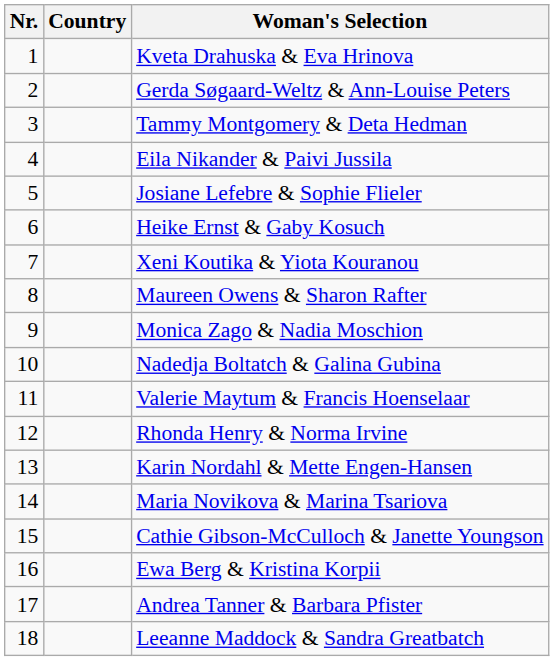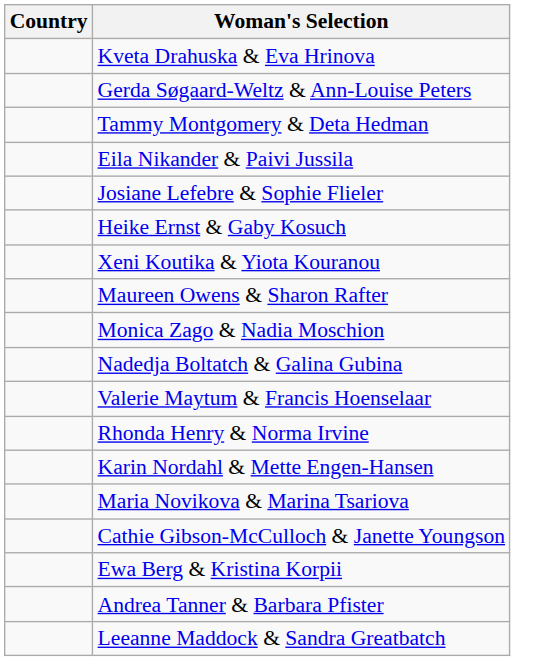 <table class="wikitable">
 <tr>
-<th>Nr.</th>
 <th>Country</th>
 <th>Woman's Selection</th>
 </tr>
 <tr>
-<td align=right>1</td>
 <td></td>
 <td><a href='#'>Kveta Drahuska</a> & <a href='#'>Eva Hrinova</a></td>
 </tr>
 <tr>
-<td align=right>2</td>
 <td></td>
 <td><a href='#'>Gerda Søgaard-Weltz</a> & <a href='#'>Ann-Louise Peters</a></td>
 </tr>
 <tr>
-<td align=right>3</td>
 <td></td>
 <td><a href='#'>Tammy Montgomery</a> & <a href='#'>Deta Hedman</a></td>
 </tr>
 <tr>
-<td align=right>4</td>
 <td></td>
 <td><a href='#'>Eila Nikander</a> & <a href='#'>Paivi Jussila</a></td>
 </tr>
 <tr>
-<td align=right>5</td>
 <td></td>
 <td><a href='#'>Josiane Lefebre</a> & <a href='#'>Sophie Flieler</a></td>
 </tr>
 <tr>
-<td align=right>6</td>
 <td></td>
 <td><a href='#'>Heike Ernst</a> & <a href='#'>Gaby Kosuch</a></td>
 </tr>
 <tr>
-<td align=right>7</td>
 <td></td>
 <td><a href='#'>Xeni Koutika</a> & <a href='#'>Yiota Kouranou</a></td>
 </tr>
 <tr>
-<td align=right>8</td>
 <td></td>
 <td><a href='#'>Maureen Owens</a> & <a href='#'>Sharon Rafter</a></td>
 </tr>
 <tr>
-<td align=right>9</td>
 <td></td>
 <td><a href='#'>Monica Zago</a> & <a href='#'>Nadia Moschion</a></td>
 </tr>
 <tr>
-<td align=right>10</td>
 <td></td>
 <td><a href='#'>Nadedja Boltatch</a> & <a href='#'>Galina Gubina</a></td>
 </tr>
 <tr>
-<td align=right>11</td>
 <td></td>
 <td><a href='#'>Valerie Maytum</a> & <a href='#'>Francis Hoenselaar</a></td>
 </tr>
 <tr>
-<td align=right>12</td>
 <td></td>
 <td><a href='#'>Rhonda Henry</a> & <a href='#'>Norma Irvine</a></td>
 </tr>
 <tr>
-<td align=right>13</td>
 <td></td>
 <td><a href='#'>Karin Nordahl</a> & <a href='#'>Mette Engen-Hansen</a></td>
 </tr>
 <tr>
-<td align=right>14</td>
 <td></td>
 <td><a href='#'>Maria Novikova</a> & <a href='#'>Marina Tsariova</a></td>
 </tr>
 <tr>
-<td align=right>15</td>
 <td></td>
 <td><a href='#'>Cathie Gibson-McCulloch</a> & <a href='#'>Janette Youngson</a></td>
 </tr>
 <tr>
-<td align=right>16</td>
 <td></td>
 <td><a href='#'>Ewa Berg</a> & <a href='#'>Kristina Korpii</a></td>
 </tr>
 <tr>
-<td align=right>17</td>
 <td></td>
 <td><a href='#'>Andrea Tanner</a> & <a href='#'>Barbara Pfister</a></td>
 </tr>
 <tr>
-<td align=right>18</td>
 <td></td>
 <td><a href='#'>Leeanne Maddock</a> & <a href='#'>Sandra Greatbatch</a></td>
 </tr>
 </table>
